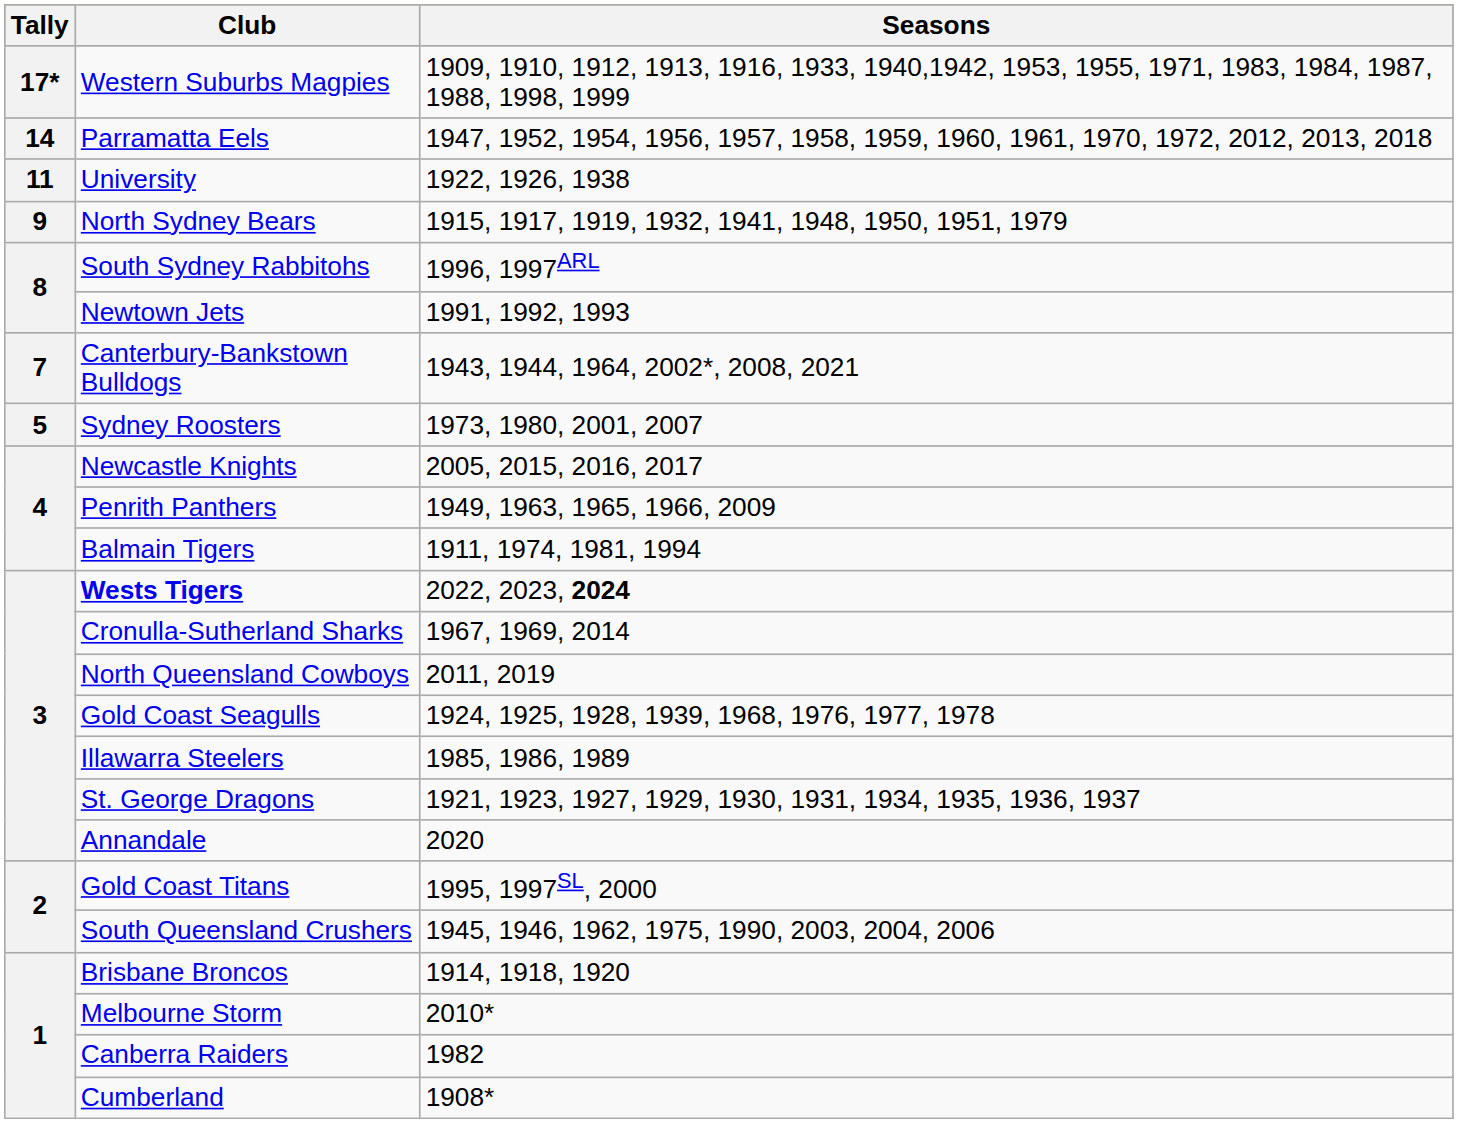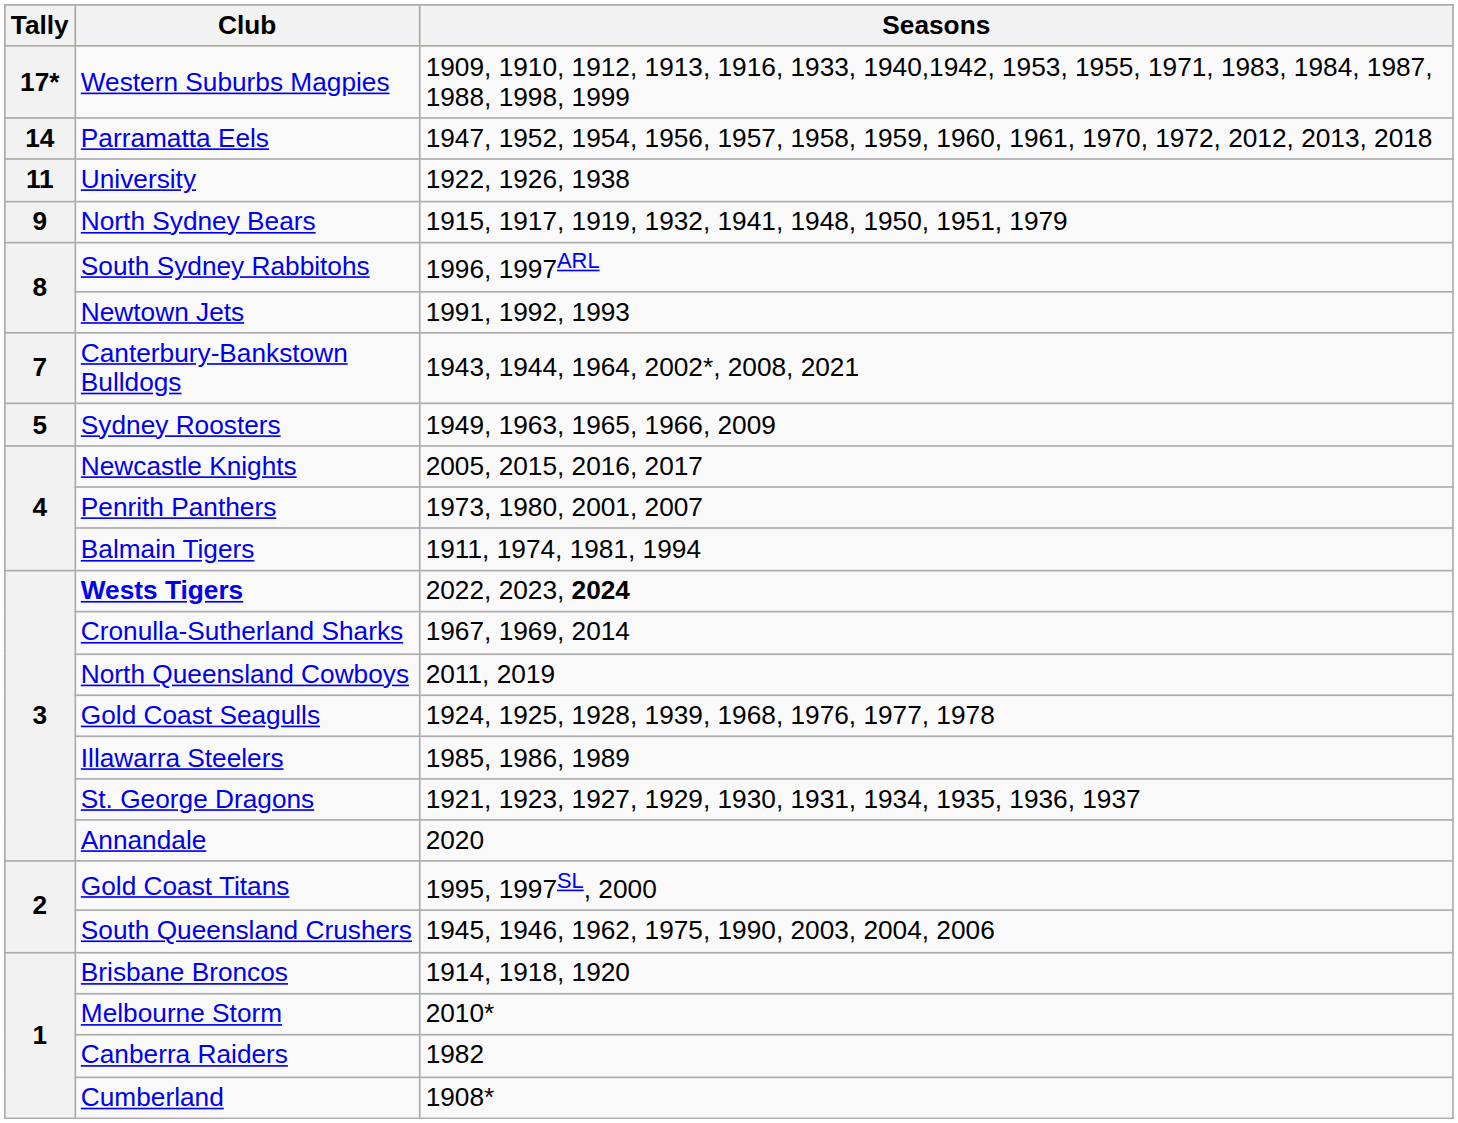 <table class="wikitable" style="width:100%">
 <tr style="background:#bdb76b;">
 <th>Tally</th>
 <th>Club</th>
 <th>Seasons</th>
 </tr>
 <tr>
 <th>17*</th>
 <td> <a href='#'>Western Suburbs Magpies</a></td>
 <td>1909, 1910, 1912, 1913, 1916, 1933, 1940,1942, 1953, 1955, 1971, 1983, 1984, 1987, 1988, 1998, 1999</td>
 </tr>
 <tr>
 <th>14</th>
 <td> <a href='#'>Parramatta Eels</a></td>
 <td>1947, 1952, 1954, 1956, 1957, 1958, 1959, 1960, 1961, 1970, 1972, 2012, 2013, 2018</td>
 </tr>
 <tr>
 <th>11</th>
 <td> <a href='#'>University</a></td>
 <td>1922, 1926, 1938</td>
 </tr>
 <tr>
 <th>9</th>
 <td> <a href='#'>North Sydney Bears</a></td>
 <td>1915, 1917, 1919, 1932, 1941, 1948, 1950, 1951, 1979</td>
 </tr>
 <tr>
 <th rowspan="2">8</th>
 <td> <a href='#'>South Sydney Rabbitohs</a></td>
 <td>1996, 1997<sup><a href='#'>ARL</a></sup></td>
 </tr>
 <tr>
 <td> <a href='#'>Newtown Jets</a></td>
 <td>1991, 1992, 1993</td>
 </tr>
 <tr>
 <th>7</th>
 <td> <a href='#'>Canterbury-Bankstown Bulldogs</a></td>
 <td>1943, 1944, 1964, 2002*, 2008, 2021</td>
 </tr>
 <tr>
 <th>5</th>
 <td> <a href='#'>Sydney Roosters</a></td>
-<td>1973, 1980, 2001, 2007</td>
+<td>1949, 1963, 1965, 1966, 2009</td>
 </tr>
 <tr>
 <th rowspan="3">4</th>
 <td> <a href='#'>Newcastle Knights</a></td>
 <td>2005, 2015, 2016, 2017</td>
 </tr>
 <tr>
 <td> <a href='#'>Penrith Panthers</a></td>
-<td>1949, 1963, 1965, 1966, 2009</td>
+<td>1973, 1980, 2001, 2007</td>
 </tr>
 <tr>
 <td> <a href='#'>Balmain Tigers</a></td>
 <td>1911, 1974, 1981, 1994</td>
 </tr>
 <tr>
 <th rowspan="7">3</th>
 <td> <strong><a href='#'>Wests Tigers</a></strong></td>
 <td>2022, 2023, <strong>2024</strong></td>
 </tr>
 <tr>
 <td> <a href='#'>Cronulla-Sutherland Sharks</a></td>
 <td>1967, 1969, 2014</td>
 </tr>
 <tr>
 <td> <a href='#'>North Queensland Cowboys</a></td>
 <td>2011, 2019</td>
 </tr>
 <tr>
 <td> <a href='#'>Gold Coast Seagulls</a></td>
 <td>1924, 1925, 1928, 1939, 1968, 1976, 1977, 1978</td>
 </tr>
 <tr>
 <td> <a href='#'>Illawarra Steelers</a></td>
 <td>1985, 1986, 1989</td>
 </tr>
 <tr>
 <td> <a href='#'>St. George Dragons</a></td>
 <td>1921, 1923, 1927, 1929, 1930, 1931, 1934, 1935, 1936, 1937</td>
 </tr>
 <tr>
 <td> <a href='#'>Annandale</a></td>
 <td>2020</td>
 </tr>
 <tr>
 <th rowspan="2">2</th>
 <td> <a href='#'>Gold Coast Titans</a></td>
 <td>1995, 1997<sup><a href='#'>SL</a></sup>, 2000</td>
 </tr>
 <tr>
 <td> <a href='#'>South Queensland Crushers</a></td>
 <td>1945, 1946, 1962, 1975, 1990, 2003, 2004, 2006</td>
 </tr>
 <tr>
 <th rowspan="4">1</th>
 <td> <a href='#'>Brisbane Broncos</a></td>
 <td>1914, 1918, 1920</td>
 </tr>
 <tr>
 <td> <a href='#'>Melbourne Storm</a></td>
 <td>2010*</td>
 </tr>
 <tr>
 <td> <a href='#'>Canberra Raiders</a></td>
 <td>1982</td>
 </tr>
 <tr>
 <td> <a href='#'>Cumberland</a></td>
 <td>1908*</td>
 </tr>
 </table>
